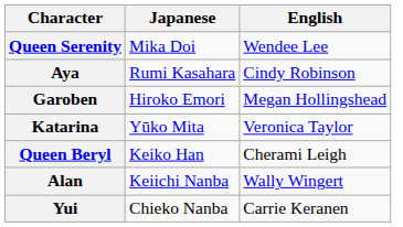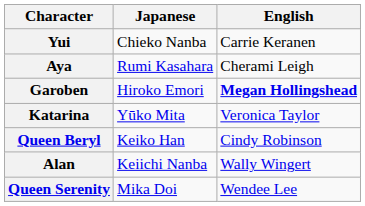 <table class="wikitable plainrowheaders">
 <tr>
 <th scope="col">Character</th>
 <th scope="col">Japanese</th>
 <th scope="col">English</th>
 </tr>
 <tr>
-<th scope="row"><a href='#'>Queen Serenity</a></th>
-<td><a href='#'>Mika Doi</a></td>
-<td><a href='#'>Wendee Lee</a></td>
+<th scope="row">Yui</th>
+<td>Chieko Nanba</td>
+<td>Carrie Keranen</td>
 </tr>
 <tr>
 <th scope="row">Aya</th>
 <td><a href='#'>Rumi Kasahara</a></td>
-<td><a href='#'>Cindy Robinson</a></td>
+<td>Cherami Leigh</td>
 </tr>
 <tr>
 <th scope="row">Garoben</th>
 <td><a href='#'>Hiroko Emori</a></td>
-<td><a href='#'>Megan Hollingshead</a></td>
+<td><strong><a href='#'>Megan Hollingshead</a></strong></td>
 </tr>
 <tr>
 <th scope="row">Katarina</th>
 <td><a href='#'>Yūko Mita</a></td>
 <td><a href='#'>Veronica Taylor</a></td>
 </tr>
 <tr>
 <th scope="row"><a href='#'>Queen Beryl</a></th>
 <td><a href='#'>Keiko Han</a></td>
-<td>Cherami Leigh</td>
+<td><a href='#'>Cindy Robinson</a></td>
 </tr>
 <tr>
 <th scope="row">Alan</th>
 <td><a href='#'>Keiichi Nanba</a></td>
 <td><a href='#'>Wally Wingert</a></td>
 </tr>
 <tr>
-<th scope="row">Yui</th>
-<td>Chieko Nanba</td>
-<td>Carrie Keranen</td>
+<th scope="row"><a href='#'>Queen Serenity</a></th>
+<td><a href='#'>Mika Doi</a></td>
+<td><a href='#'>Wendee Lee</a></td>
 </tr>
 </table>
